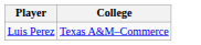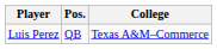 <table class="wikitable sortable">
 <tr>
 <th>Player</th>
+<th><abbr>Pos.</abbr></th>
 <th><abbr>College</abbr></th>
 </tr>
 <tr>
 <td><a href='#'>Luis Perez</a></td>
+<td><a href='#'>QB</a></td>
 <td><a href='#'>Texas A&M–Commerce</a></td>
 </tr>
 </table>
